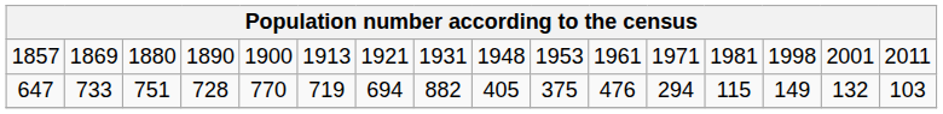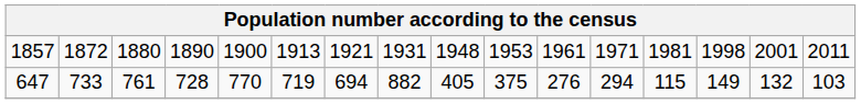 <table class="wikitable" style="margin: 0.5em auto; text-align: center;">
 <tr>
 <th colspan="16">Population number according to the census</th>
 </tr>
 <tr>
 <td>1857</td>
-<td>1869</td>
+<td>1872</td>
 <td>1880</td>
 <td>1890</td>
 <td>1900</td>
 <td>1913</td>
 <td>1921</td>
 <td>1931</td>
 <td>1948</td>
 <td>1953</td>
 <td>1961</td>
 <td>1971</td>
 <td>1981</td>
 <td>1998</td>
 <td>2001</td>
 <td>2011</td>
 </tr>
 <tr>
 <td>647</td>
 <td>733</td>
-<td>751</td>
+<td>761</td>
 <td>728</td>
 <td>770</td>
 <td>719</td>
 <td>694</td>
 <td>882</td>
 <td>405</td>
 <td>375</td>
-<td>476</td>
+<td>276</td>
 <td>294</td>
 <td>115</td>
 <td>149</td>
 <td>132</td>
 <td>103</td>
 </tr>
 <tr>
 </tr>
 </table>
